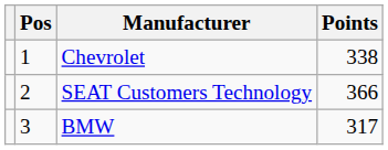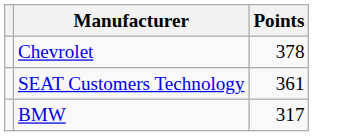 <table class="wikitable" style="font-size: 95%;">
 <tr>
 <th></th>
-<th>Pos</th>
 <th>Manufacturer</th>
 <th>Points</th>
 </tr>
 <tr>
 <td align="left"></td>
-<td>1</td>
 <td> <a href='#'>Chevrolet</a></td>
-<td align="right">338</td>
+<td align="right">378</td>
 </tr>
 <tr>
 <td align="left"></td>
-<td>2</td>
 <td> <a href='#'>SEAT Customers Technology</a></td>
-<td align="right">366</td>
+<td align="right">361</td>
 </tr>
 <tr>
 <td align="left"></td>
-<td>3</td>
 <td> <a href='#'>BMW</a></td>
 <td align="right">317</td>
 </tr>
 </table>
